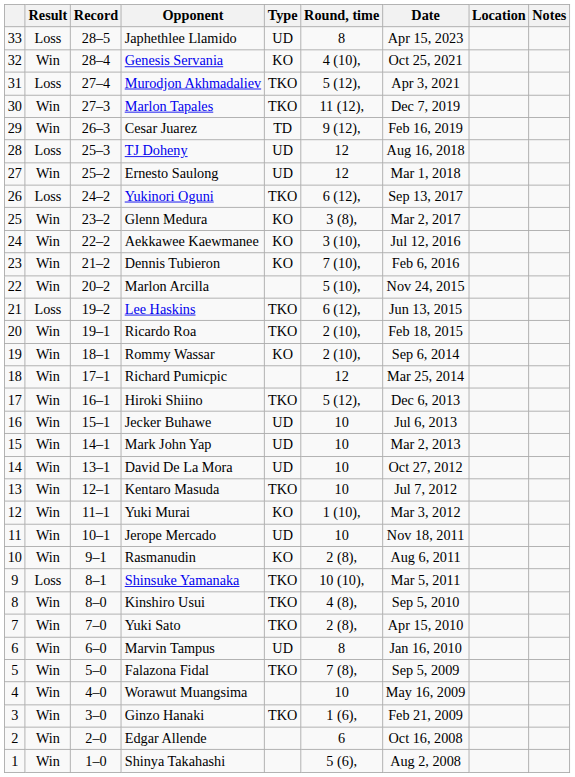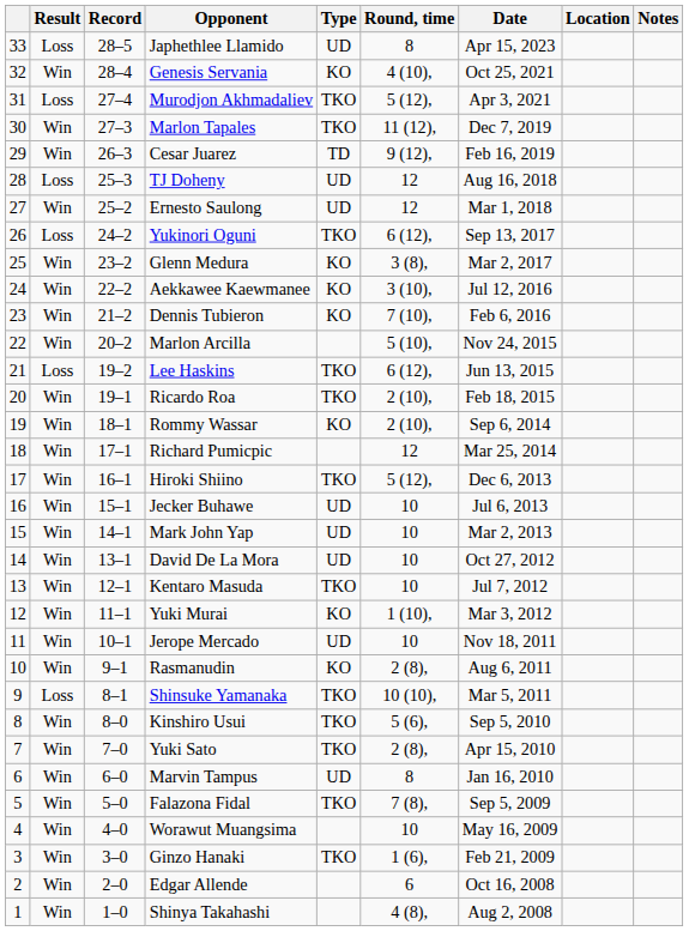 <table class="wikitable" style="text-align:center">
 <tr>
 <th></th>
 <th>Result</th>
 <th>Record</th>
 <th>Opponent</th>
 <th>Type</th>
 <th>Round, time</th>
 <th>Date</th>
 <th>Location</th>
 <th>Notes</th>
 </tr>
 <tr>
 <td>33</td>
 <td>Loss</td>
 <td>28–5</td>
 <td style="text-align:left;">Japhethlee Llamido</td>
 <td>UD</td>
 <td>8</td>
 <td>Apr 15, 2023</td>
 <td style="text-align:left;"></td>
 <td></td>
 </tr>
 <tr>
 <td>32</td>
 <td>Win</td>
 <td>28–4</td>
 <td style="text-align:left;"><a href='#'>Genesis Servania</a></td>
 <td>KO</td>
 <td>4 (10), </td>
 <td>Oct 25, 2021</td>
 <td style="text-align:left;"></td>
 <td></td>
 </tr>
 <tr>
 <td>31</td>
 <td>Loss</td>
 <td>27–4</td>
 <td style="text-align:left;"><a href='#'>Murodjon Akhmadaliev</a></td>
 <td>TKO</td>
 <td>5 (12), </td>
 <td>Apr 3, 2021</td>
 <td style="text-align:left;"></td>
 <td style="text-align:left;"></td>
 </tr>
 <tr>
 <td>30</td>
 <td>Win</td>
 <td>27–3</td>
 <td style="text-align:left;"><a href='#'>Marlon Tapales</a></td>
 <td>TKO</td>
 <td>11 (12), </td>
 <td>Dec 7, 2019</td>
 <td style="text-align:left;"></td>
 <td style="text-align:left;"></td>
 </tr>
 <tr>
 <td>29</td>
 <td>Win</td>
 <td>26–3</td>
 <td style="text-align:left;">Cesar Juarez</td>
 <td>TD</td>
 <td>9 (12), </td>
 <td>Feb 16, 2019</td>
 <td style="text-align:left;"></td>
 <td style="text-align:left;"></td>
 </tr>
 <tr>
 <td>28</td>
 <td>Loss</td>
 <td>25–3</td>
 <td style="text-align:left;"><a href='#'>TJ Doheny</a></td>
 <td>UD</td>
 <td>12</td>
 <td>Aug 16, 2018</td>
 <td style="text-align:left;"></td>
 <td style="text-align:left;"></td>
 </tr>
 <tr>
 <td>27</td>
 <td>Win</td>
 <td>25–2</td>
 <td style="text-align:left;">Ernesto Saulong</td>
 <td>UD</td>
 <td>12</td>
 <td>Mar 1, 2018</td>
 <td style="text-align:left;"></td>
 <td style="text-align:left;"></td>
 </tr>
 <tr>
 <td>26</td>
 <td>Loss</td>
 <td>24–2</td>
 <td style="text-align:left;"><a href='#'>Yukinori Oguni</a></td>
 <td>TKO</td>
 <td>6 (12), </td>
 <td>Sep 13, 2017</td>
 <td style="text-align:left;"></td>
 <td style="text-align:left;"></td>
 </tr>
 <tr>
 <td>25</td>
 <td>Win</td>
 <td>23–2</td>
 <td style="text-align:left;">Glenn Medura</td>
 <td>KO</td>
 <td>3 (8), </td>
 <td>Mar 2, 2017</td>
 <td style="text-align:left;"></td>
 <td></td>
 </tr>
 <tr>
 <td>24</td>
 <td>Win</td>
 <td>22–2</td>
 <td style="text-align:left;">Aekkawee Kaewmanee</td>
 <td>KO</td>
 <td>3 (10), </td>
 <td>Jul 12, 2016</td>
 <td style="text-align:left;"></td>
 <td></td>
 </tr>
 <tr>
 <td>23</td>
 <td>Win</td>
 <td>21–2</td>
 <td style="text-align:left;">Dennis Tubieron</td>
 <td>KO</td>
 <td>7 (10), </td>
 <td>Feb 6, 2016</td>
 <td style="text-align:left;"></td>
 <td></td>
 </tr>
 <tr>
 <td>22</td>
 <td>Win</td>
 <td>20–2</td>
 <td style="text-align:left;">Marlon Arcilla</td>
 <td></td>
 <td>5 (10), </td>
 <td>Nov 24, 2015</td>
 <td style="text-align:left;"></td>
 <td></td>
 </tr>
 <tr>
 <td>21</td>
 <td>Loss</td>
 <td>19–2</td>
 <td style="text-align:left;"><a href='#'>Lee Haskins</a></td>
 <td>TKO</td>
 <td>6 (12), </td>
 <td>Jun 13, 2015</td>
 <td style="text-align:left;"></td>
 <td style="text-align:left;"></td>
 </tr>
 <tr>
 <td>20</td>
 <td>Win</td>
 <td>19–1</td>
 <td style="text-align:left;">Ricardo Roa</td>
 <td>TKO</td>
 <td>2 (10), </td>
 <td>Feb 18, 2015</td>
 <td style="text-align:left;"></td>
 <td></td>
 </tr>
 <tr>
 <td>19</td>
 <td>Win</td>
 <td>18–1</td>
 <td style="text-align:left;">Rommy Wassar</td>
 <td>KO</td>
 <td>2 (10), </td>
 <td>Sep 6, 2014</td>
 <td style="text-align:left;"></td>
 <td></td>
 </tr>
 <tr>
 <td>18</td>
 <td>Win</td>
 <td>17–1</td>
 <td style="text-align:left;">Richard Pumicpic</td>
 <td></td>
 <td>12</td>
 <td>Mar 25, 2014</td>
 <td style="text-align:left;"></td>
 <td style="text-align:left;"></td>
 </tr>
 <tr>
 <td>17</td>
 <td>Win</td>
 <td>16–1</td>
 <td style="text-align:left;">Hiroki Shiino</td>
 <td>TKO</td>
 <td>5 (12), </td>
 <td>Dec 6, 2013</td>
 <td style="text-align:left;"></td>
 <td style="text-align:left;"></td>
 </tr>
 <tr>
 <td>16</td>
 <td>Win</td>
 <td>15–1</td>
 <td style="text-align:left;">Jecker Buhawe</td>
 <td>UD</td>
 <td>10</td>
 <td>Jul 6, 2013</td>
 <td style="text-align:left;"></td>
 <td></td>
 </tr>
 <tr>
 <td>15</td>
 <td>Win</td>
 <td>14–1</td>
 <td style="text-align:left;">Mark John Yap</td>
 <td>UD</td>
 <td>10</td>
 <td>Mar 2, 2013</td>
 <td style="text-align:left;"></td>
 <td></td>
 </tr>
 <tr>
 <td>14</td>
 <td>Win</td>
 <td>13–1</td>
 <td style="text-align:left;">David De La Mora</td>
 <td>UD</td>
 <td>10</td>
 <td>Oct 27, 2012</td>
 <td style="text-align:left;"></td>
 <td></td>
 </tr>
 <tr>
 <td>13</td>
 <td>Win</td>
 <td>12–1</td>
 <td style="text-align:left;">Kentaro Masuda</td>
 <td>TKO</td>
 <td>10</td>
 <td>Jul 7, 2012</td>
 <td style="text-align:left;"></td>
 <td style="text-align:left;"></td>
 </tr>
 <tr>
 <td>12</td>
 <td>Win</td>
 <td>11–1</td>
 <td style="text-align:left;">Yuki Murai</td>
 <td>KO</td>
 <td>1 (10), </td>
 <td>Mar 3, 2012</td>
 <td style="text-align:left;"></td>
 <td style="text-align:left;"></td>
 </tr>
 <tr>
 <td>11</td>
 <td>Win</td>
 <td>10–1</td>
 <td style="text-align:left;">Jerope Mercado</td>
 <td>UD</td>
 <td>10</td>
 <td>Nov 18, 2011</td>
 <td style="text-align:left;"></td>
 <td style="text-align:left;"></td>
 </tr>
 <tr>
 <td>10</td>
 <td>Win</td>
 <td>9–1</td>
 <td style="text-align:left;">Rasmanudin</td>
 <td>KO</td>
 <td>2 (8), </td>
 <td>Aug 6, 2011</td>
 <td style="text-align:left;"></td>
 <td></td>
 </tr>
 <tr>
 <td>9</td>
 <td>Loss</td>
 <td>8–1</td>
 <td style="text-align:left;"><a href='#'>Shinsuke Yamanaka</a></td>
 <td>TKO</td>
 <td>10 (10), </td>
 <td>Mar 5, 2011</td>
 <td style="text-align:left;"></td>
 <td style="text-align:left;"></td>
 </tr>
 <tr>
 <td>8</td>
 <td>Win</td>
 <td>8–0</td>
 <td style="text-align:left;">Kinshiro Usui</td>
 <td>TKO</td>
-<td>4 (8), </td>
+<td>5 (6), </td>
 <td>Sep 5, 2010</td>
 <td style="text-align:left;"></td>
 <td></td>
 </tr>
 <tr>
 <td>7</td>
 <td>Win</td>
 <td>7–0</td>
 <td style="text-align:left;">Yuki Sato</td>
 <td>TKO</td>
 <td>2 (8), </td>
 <td>Apr 15, 2010</td>
 <td style="text-align:left;"></td>
 <td></td>
 </tr>
 <tr>
 <td>6</td>
 <td>Win</td>
 <td>6–0</td>
 <td style="text-align:left;">Marvin Tampus</td>
 <td>UD</td>
 <td>8</td>
 <td>Jan 16, 2010</td>
 <td style="text-align:left;"></td>
 <td></td>
 </tr>
 <tr>
 <td>5</td>
 <td>Win</td>
 <td>5–0</td>
 <td style="text-align:left;">Falazona Fidal</td>
 <td>TKO</td>
 <td>7 (8), </td>
 <td>Sep 5, 2009</td>
 <td style="text-align:left;"></td>
 <td></td>
 </tr>
 <tr>
 <td>4</td>
 <td>Win</td>
 <td>4–0</td>
 <td style="text-align:left;">Worawut Muangsima</td>
 <td></td>
 <td>10</td>
 <td>May 16, 2009</td>
 <td style="text-align:left;"></td>
 <td></td>
 </tr>
 <tr>
 <td>3</td>
 <td>Win</td>
 <td>3–0</td>
 <td style="text-align:left;">Ginzo Hanaki</td>
 <td>TKO</td>
 <td>1 (6), </td>
 <td>Feb 21, 2009</td>
 <td style="text-align:left;"></td>
 <td></td>
 </tr>
 <tr>
 <td>2</td>
 <td>Win</td>
 <td>2–0</td>
 <td style="text-align:left;">Edgar Allende</td>
 <td></td>
 <td>6</td>
 <td>Oct 16, 2008</td>
 <td style="text-align:left;"></td>
 <td></td>
 </tr>
 <tr>
 <td>1</td>
 <td>Win</td>
 <td>1–0</td>
 <td style="text-align:left;">Shinya Takahashi</td>
 <td></td>
-<td>5 (6), </td>
+<td>4 (8), </td>
 <td>Aug 2, 2008</td>
 <td style="text-align:left;"></td>
 <td></td>
 </tr>
 </table>
